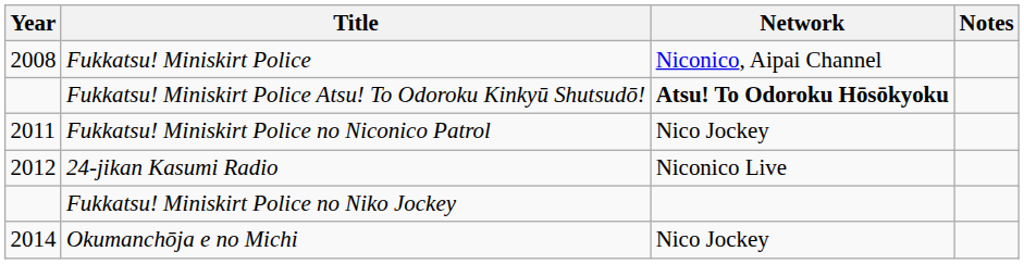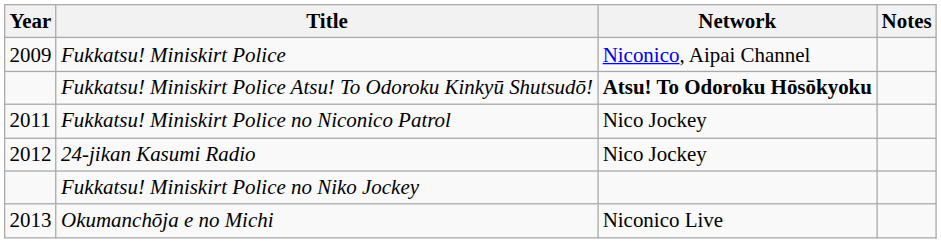 <table class="wikitable">
 <tr>
 <th>Year</th>
 <th>Title</th>
 <th>Network</th>
 <th>Notes</th>
 </tr>
 <tr>
-<td>2008</td>
+<td>2009</td>
 <td><em>Fukkatsu! Miniskirt Police</em></td>
 <td><a href='#'>Niconico</a>, Aipai Channel</td>
 <td></td>
 </tr>
 <tr>
 <td></td>
 <td><em>Fukkatsu! Miniskirt Police Atsu! To Odoroku Kinkyū Shutsudō!</em></td>
 <td><strong>Atsu! To Odoroku Hōsōkyoku</strong></td>
 <td></td>
 </tr>
 <tr>
 <td>2011</td>
 <td><em>Fukkatsu! Miniskirt Police no Niconico Patrol</em></td>
 <td>Nico Jockey</td>
 <td></td>
 </tr>
 <tr>
 <td>2012</td>
 <td><em>24-jikan Kasumi Radio</em></td>
-<td>Niconico Live</td>
+<td>Nico Jockey</td>
 <td></td>
 </tr>
 <tr>
 <td></td>
 <td><em>Fukkatsu! Miniskirt Police no Niko Jockey</em></td>
 <td></td>
 <td></td>
 </tr>
 <tr>
-<td>2014</td>
+<td>2013</td>
 <td><em>Okumanchōja e no Michi</em></td>
-<td>Nico Jockey</td>
+<td>Niconico Live</td>
 <td></td>
 </tr>
 </table>
